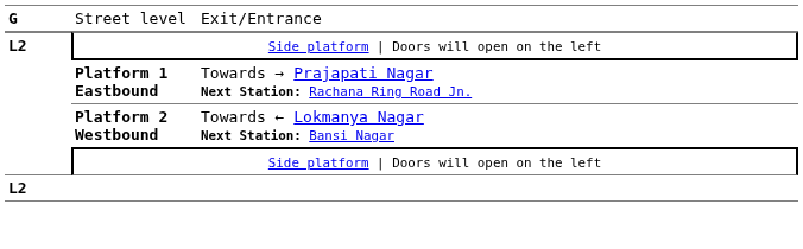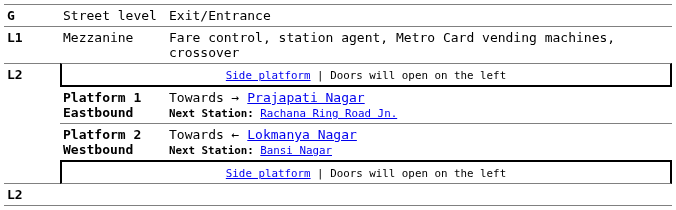 <table table border=0 cellspacing=0 cellpadding=3>
 <tr>
 <td style="border-bottom:solid 1px grey;border-top:solid 1px grey;" width=50 valign=top><strong>G</strong></td>
 <td style="border-top:solid 1px grey;border-bottom:solid 1px grey;" width=100 valign=top>Street level</td>
 <td style="border-top:solid 1px grey;border-bottom:solid 1px grey;" width=500 valign=top>Exit/Entrance</td>
+</tr>
+<tr>
+<td valign=top><strong>L1</strong></td>
+<td valign=top>Mezzanine</td>
+<td valign=top>Fare control, station agent, Metro Card vending machines, crossover<br></td>
 </tr>
 <tr>
 <td style="border-top:solid 1px grey;border-bottom:solid 1px grey;" width=50 rowspan=4 valign=top><strong>L2</strong></td>
 <td style="border-top:solid 1px grey;border-right:solid 2px black;border-left:solid 2px black;border-bottom:solid 2px black;text-align:center;" colspan=2><small><a href='#'>Side platform</a> | Doors will open on the left </small></td>
 </tr>
 <tr>
 <td style="border-bottom:solid 1px grey;" width=100><span><strong>Platform 1</strong><br><strong>Eastbound</strong></span></td>
 <td style="border-bottom:solid 1px grey;" width=500>Towards → <a href='#'>Prajapati Nagar</a><br><small><strong>Next Station:</strong> <a href='#'>Rachana Ring Road Jn.</a></small></td>
 </tr>
 <tr>
 <td><span><strong>Platform 2</strong><br><strong>Westbound</strong></span></td>
 <td>Towards ← <a href='#'>Lokmanya Nagar</a><br><small><strong>Next Station:</strong> <a href='#'>Bansi Nagar</a></small></td>
 </tr>
 <tr>
 <td style="border-top:solid 2px black;border-right:solid 2px black;border-left:solid 2px black;border-bottom:solid 1px grey;" colspan=2  align=center><small><a href='#'>Side platform</a> | Doors will open on the left </small></td>
 </tr>
 <tr>
 <td style="border-bottom:solid 1px grey;" width=50 rowspan=2 valign=top><strong>L2</strong></td>
 <td style="border-bottom:solid 1px grey;" width=100></td>
 <td style="border-bottom:solid 1px grey;" width=500></td>
 </tr>
 <tr>
 </tr>
 </table>
